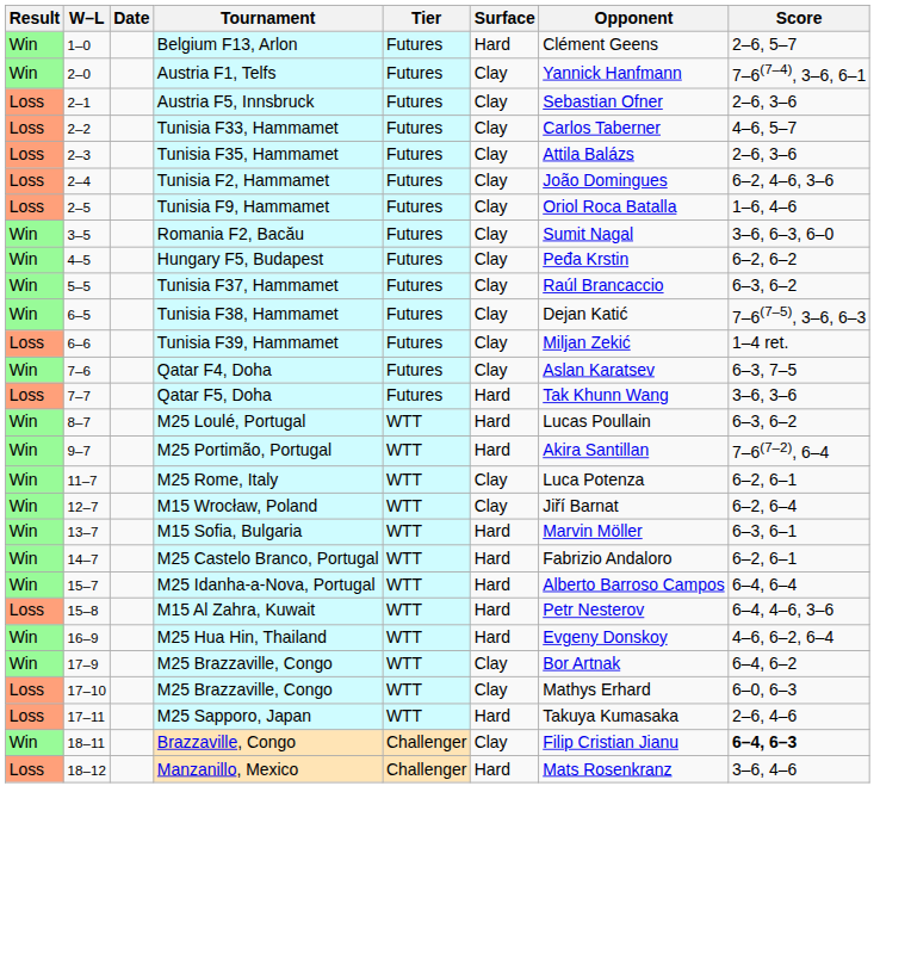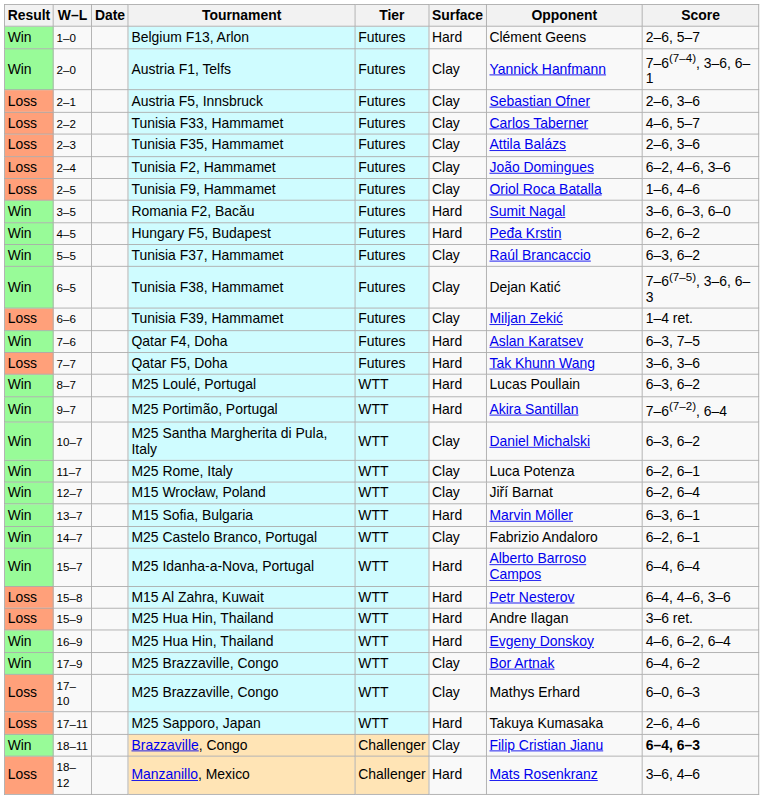 <table class="sortable wikitable nowrap">
 <tr>
 <th>Result</th>
 <th class="unsortable">W–L</th>
 <th>Date</th>
 <th>Tournament</th>
 <th>Tier</th>
 <th>Surface</th>
 <th>Opponent</th>
 <th class="unsortable">Score</th>
 </tr>
 <tr>
 <td bgcolor=#98fb98>Win</td>
 <td><small>1–0</small></td>
 <td></td>
 <td style="background:#cffcff;">Belgium F13, Arlon</td>
 <td style="background:#cffcff;">Futures</td>
 <td>Hard</td>
 <td> Clément Geens</td>
 <td>2–6, 5–7</td>
 </tr>
 <tr>
 <td bgcolor=#98fb98>Win</td>
 <td><small>2–0</small></td>
 <td></td>
 <td style="background:#cffcff;">Austria F1, Telfs</td>
 <td style="background:#cffcff;">Futures</td>
 <td>Clay</td>
 <td> <a href='#'>Yannick Hanfmann</a></td>
 <td>7–6<sup>(7–4)</sup>, 3–6, 6–1</td>
 </tr>
 <tr>
 <td bgcolor=#FFA07A>Loss</td>
 <td><small>2–1</small></td>
 <td></td>
 <td style="background:#cffcff;">Austria F5, Innsbruck</td>
 <td style="background:#cffcff;">Futures</td>
 <td>Clay</td>
 <td> <a href='#'>Sebastian Ofner</a></td>
 <td>2–6, 3–6</td>
 </tr>
 <tr>
 <td bgcolor=#FFA07A>Loss</td>
 <td><small>2–2</small></td>
 <td></td>
 <td style="background:#cffcff;">Tunisia F33, Hammamet</td>
 <td style="background:#cffcff;">Futures</td>
 <td>Clay</td>
 <td> <a href='#'>Carlos Taberner</a></td>
 <td>4–6, 5–7</td>
 </tr>
 <tr>
 <td bgcolor=#FFA07A>Loss</td>
 <td><small>2–3</small></td>
 <td></td>
 <td style="background:#cffcff;">Tunisia F35, Hammamet</td>
 <td style="background:#cffcff;">Futures</td>
 <td>Clay</td>
 <td> <a href='#'>Attila Balázs</a></td>
 <td>2–6, 3–6</td>
 </tr>
 <tr>
 <td bgcolor=#FFA07A>Loss</td>
 <td><small>2–4</small></td>
 <td></td>
 <td style="background:#cffcff;">Tunisia F2, Hammamet</td>
 <td style="background:#cffcff;">Futures</td>
 <td>Clay</td>
 <td> <a href='#'>João Domingues</a></td>
 <td>6–2, 4–6, 3–6</td>
 </tr>
 <tr>
 <td bgcolor=#FFA07A>Loss</td>
 <td><small>2–5</small></td>
 <td></td>
 <td style="background:#cffcff;">Tunisia F9, Hammamet</td>
 <td style="background:#cffcff;">Futures</td>
 <td>Clay</td>
 <td> <a href='#'>Oriol Roca Batalla</a></td>
 <td>1–6, 4–6</td>
 </tr>
 <tr>
 <td bgcolor=#98fb98>Win</td>
 <td><small>3–5</small></td>
 <td></td>
 <td style="background:#cffcff;">Romania F2, Bacău</td>
 <td style="background:#cffcff;">Futures</td>
-<td>Clay</td>
+<td>Hard</td>
 <td> <a href='#'>Sumit Nagal</a></td>
 <td>3–6, 6–3, 6–0</td>
 </tr>
 <tr>
 <td bgcolor=#98fb98>Win</td>
 <td><small>4–5</small></td>
 <td></td>
 <td style="background:#cffcff;">Hungary F5, Budapest</td>
 <td style="background:#cffcff;">Futures</td>
-<td>Clay</td>
+<td>Hard</td>
 <td> <a href='#'>Peđa Krstin</a></td>
 <td>6–2, 6–2</td>
 </tr>
 <tr>
 <td bgcolor=#98fb98>Win</td>
 <td><small>5–5</small></td>
 <td></td>
 <td style="background:#cffcff;">Tunisia F37, Hammamet</td>
 <td style="background:#cffcff;">Futures</td>
 <td>Clay</td>
 <td> <a href='#'>Raúl Brancaccio</a></td>
 <td>6–3, 6–2</td>
 </tr>
 <tr>
 <td bgcolor=#98fb98>Win</td>
 <td><small>6–5</small></td>
 <td></td>
 <td style="background:#cffcff;">Tunisia F38, Hammamet</td>
 <td style="background:#cffcff;">Futures</td>
 <td>Clay</td>
 <td> Dejan Katić</td>
 <td>7–6<sup>(7–5)</sup>, 3–6, 6–3</td>
 </tr>
 <tr>
 <td bgcolor=#FFA07A>Loss</td>
 <td><small>6–6</small></td>
 <td></td>
 <td style="background:#cffcff;">Tunisia F39, Hammamet</td>
 <td style="background:#cffcff;">Futures</td>
 <td>Clay</td>
 <td> <a href='#'>Miljan Zekić</a></td>
 <td>1–4 ret.</td>
 </tr>
 <tr>
 <td bgcolor=#98fb98>Win</td>
 <td><small>7–6</small></td>
 <td></td>
 <td style="background:#cffcff;">Qatar F4, Doha</td>
 <td style="background:#cffcff;">Futures</td>
-<td>Clay</td>
+<td>Hard</td>
 <td> <a href='#'>Aslan Karatsev</a></td>
 <td>6–3, 7–5</td>
 </tr>
 <tr>
 <td bgcolor=#FFA07A>Loss</td>
 <td><small>7–7</small></td>
 <td></td>
 <td style="background:#cffcff;">Qatar F5, Doha</td>
 <td style="background:#cffcff;">Futures</td>
 <td>Hard</td>
 <td> <a href='#'>Tak Khunn Wang</a></td>
 <td>3–6, 3–6</td>
 </tr>
 <tr>
 <td bgcolor=#98fb98>Win</td>
 <td><small>8–7</small></td>
 <td></td>
 <td style="background:#cffcff;">M25 Loulé, Portugal</td>
 <td style="background:#cffcff;">WTT</td>
 <td>Hard</td>
 <td> Lucas Poullain</td>
 <td>6–3, 6–2</td>
 </tr>
 <tr>
 <td bgcolor=#98fb98>Win</td>
 <td><small>9–7</small></td>
 <td></td>
 <td style="background:#cffcff;">M25 Portimão, Portugal</td>
 <td style="background:#cffcff;">WTT</td>
 <td>Hard</td>
 <td> <a href='#'>Akira Santillan</a></td>
 <td>7–6<sup>(7–2)</sup>, 6–4</td>
+</tr>
+<tr>
+<td bgcolor=#98fb98>Win</td>
+<td><small>10–7</small></td>
+<td></td>
+<td style="background:#cffcff;">M25 Santha Margherita di Pula, Italy</td>
+<td style="background:#cffcff;">WTT</td>
+<td>Clay</td>
+<td> <a href='#'>Daniel Michalski</a></td>
+<td>6–3, 6–2</td>
 </tr>
 <tr>
 <td bgcolor=#98fb98>Win</td>
 <td><small>11–7</small></td>
 <td></td>
 <td style="background:#cffcff;">M25 Rome, Italy</td>
 <td style="background:#cffcff;">WTT</td>
 <td>Clay</td>
 <td> Luca Potenza</td>
 <td>6–2, 6–1</td>
 </tr>
 <tr>
 <td bgcolor=#98fb98>Win</td>
 <td><small>12–7</small></td>
 <td></td>
 <td style="background:#cffcff;">M15 Wrocław, Poland</td>
 <td style="background:#cffcff;">WTT</td>
 <td>Clay</td>
 <td> Jiří Barnat</td>
 <td>6–2, 6–4</td>
 </tr>
 <tr>
 <td bgcolor=#98fb98>Win</td>
 <td><small>13–7</small></td>
 <td></td>
 <td style="background:#cffcff;">M15 Sofia, Bulgaria</td>
 <td style="background:#cffcff;">WTT</td>
 <td>Hard</td>
 <td> <a href='#'>Marvin Möller</a></td>
 <td>6–3, 6–1</td>
 </tr>
 <tr>
 <td bgcolor=#98fb98>Win</td>
 <td><small>14–7</small></td>
 <td></td>
 <td style="background:#cffcff;">M25 Castelo Branco, Portugal</td>
 <td style="background:#cffcff;">WTT</td>
-<td>Hard</td>
+<td>Clay</td>
 <td> Fabrizio Andaloro</td>
 <td>6–2, 6–1</td>
 </tr>
 <tr>
 <td bgcolor=#98fb98>Win</td>
 <td><small>15–7</small></td>
 <td></td>
 <td style="background:#cffcff;">M25 Idanha-a-Nova, Portugal</td>
 <td style="background:#cffcff;">WTT</td>
 <td>Hard</td>
 <td> <a href='#'>Alberto Barroso Campos</a></td>
 <td>6–4, 6–4</td>
 </tr>
 <tr>
 <td bgcolor=#ffa07a>Loss</td>
 <td><small>15–8</small></td>
 <td></td>
 <td style="background:#cffcff;">M15 Al Zahra, Kuwait</td>
 <td style="background:#cffcff;">WTT</td>
 <td>Hard</td>
 <td> <a href='#'>Petr Nesterov</a></td>
 <td>6–4, 4–6, 3–6</td>
+</tr>
+<tr>
+<td bgcolor=#ffa07a>Loss</td>
+<td><small>15–9</small></td>
+<td></td>
+<td style="background:#cffcff;">M25 Hua Hin, Thailand</td>
+<td style="background:#cffcff;">WTT</td>
+<td>Hard</td>
+<td> Andre Ilagan</td>
+<td>3–6 ret.</td>
 </tr>
 <tr>
 <td bgcolor=#98fb98>Win</td>
 <td><small>16–9</small></td>
 <td></td>
 <td style="background:#cffcff;">M25 Hua Hin, Thailand</td>
 <td style="background:#cffcff;">WTT</td>
 <td>Hard</td>
 <td> <a href='#'>Evgeny Donskoy</a></td>
 <td>4–6, 6–2, 6–4</td>
 </tr>
 <tr>
 <td bgcolor=#98fb98>Win</td>
 <td><small>17–9</small></td>
 <td></td>
 <td style="background:#cffcff;">M25 Brazzaville, Congo</td>
 <td style="background:#cffcff;">WTT</td>
 <td>Clay</td>
 <td> <a href='#'>Bor Artnak</a></td>
 <td>6–4, 6–2</td>
 </tr>
 <tr>
 <td bgcolor=#ffa07a>Loss</td>
 <td><small>17–10</small></td>
 <td></td>
 <td style="background:#cffcff;">M25 Brazzaville, Congo</td>
 <td style="background:#cffcff;">WTT</td>
 <td>Clay</td>
 <td> Mathys Erhard</td>
 <td>6–0, 6–3</td>
 </tr>
 <tr>
 <td bgcolor=#ffa07a>Loss</td>
 <td><small>17–11</small></td>
 <td></td>
 <td style="background:#cffcff;">M25 Sapporo, Japan</td>
 <td style="background:#cffcff;">WTT</td>
 <td>Hard</td>
 <td> Takuya Kumasaka</td>
 <td>2–6, 4–6</td>
 </tr>
 <tr>
 <td bgcolor=#98fb98>Win</td>
 <td><small>18–11</small></td>
 <td><a href='#'></a></td>
 <td style="background:moccasin;"><a href='#'>Brazzaville</a>, Congo</td>
 <td style="background:moccasin;">Challenger</td>
 <td>Clay</td>
 <td> <a href='#'>Filip Cristian Jianu</a></td>
 <td><strong>6–4, 6–3</strong></td>
 </tr>
 <tr>
 <td bgcolor =#ffa07a>Loss</td>
 <td><small>18–12</small></td>
 <td><a href='#'></a></td>
 <td style="background:moccasin;"><a href='#'>Manzanillo</a>, Mexico</td>
 <td style="background:moccasin;">Challenger</td>
 <td>Hard</td>
 <td> <a href='#'>Mats Rosenkranz</a></td>
 <td>3–6, 4–6</td>
 </tr>
 </table>
